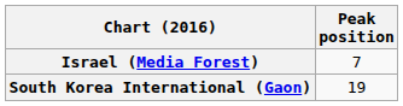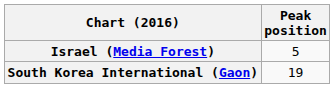 <table class="wikitable sortable plainrowheaders" style="text-align:center">
 <tr>
 <th scope="col">Chart (2016)</th>
 <th scope="col">Peak<br> position</th>
 </tr>
 <tr>
 </tr>
 <tr>
 <th scope="row">Israel (<a href='#'>Media Forest</a>)</th>
-<td>7</td>
+<td>5</td>
 </tr>
 <tr>
 </tr>
 <tr>
 <th scope="row">South Korea International (<a href='#'>Gaon</a>)</th>
 <td>19</td>
 </tr>
 <tr>
 </tr>
 </table>
